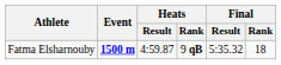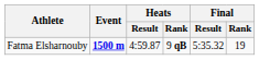 <table class="wikitable" style="font-size:90%">
 <tr>
 <th rowspan=2>Athlete</th>
 <th rowspan=2>Event</th>
 <th colspan=2>Heats</th>
 <th colspan=2>Final</th>
 </tr>
 <tr style="font-size:95%">
 <th>Result</th>
 <th>Rank</th>
 <th>Result</th>
 <th>Rank</th>
 </tr>
 <tr align=center>
 <td align=left>Fatma Elsharnouby</td>
 <td align=left><strong><a href='#'>1500 m</a></strong></td>
 <td>4:59.87</td>
 <td>9 <strong>qB</strong></td>
 <td>5:35.32</td>
-<td>18</td>
+<td>19</td>
 </tr>
 </table>
